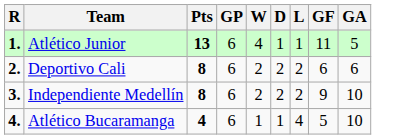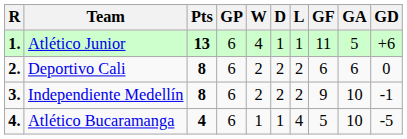 <table class="wikitable sortable" style="text-align: center;">
 <tr>
 <th align="center">R</th>
 <th align="center">Team</th>
 <th align="center">Pts</th>
 <th align="center">GP</th>
 <th align="center">W</th>
 <th align="center">D</th>
 <th align="center">L</th>
 <th align="center">GF</th>
 <th align="center">GA</th>
+<th align="center">GD</th>
 </tr>
 <tr style="background: #CCFFCC;">
 <td><strong>1.</strong></td>
 <td align="left"><a href='#'>Atlético Junior</a></td>
 <td><strong>13</strong></td>
 <td>6</td>
 <td>4</td>
 <td>1</td>
 <td>1</td>
 <td>11</td>
 <td>5</td>
+<td>+6</td>
 </tr>
 <tr>
 <td><strong>2.</strong></td>
 <td align="left"><a href='#'>Deportivo Cali</a></td>
 <td><strong>8</strong></td>
 <td>6</td>
 <td>2</td>
 <td>2</td>
 <td>2</td>
 <td>6</td>
 <td>6</td>
+<td>0</td>
 </tr>
 <tr>
 <td><strong>3.</strong></td>
 <td align="left"><a href='#'>Independiente Medellín</a></td>
 <td><strong>8</strong></td>
 <td>6</td>
 <td>2</td>
 <td>2</td>
 <td>2</td>
 <td>9</td>
 <td>10</td>
+<td>-1</td>
 </tr>
 <tr>
 <td><strong>4.</strong></td>
 <td align="left"><a href='#'>Atlético Bucaramanga</a></td>
 <td><strong>4</strong></td>
 <td>6</td>
 <td>1</td>
 <td>1</td>
 <td>4</td>
 <td>5</td>
 <td>10</td>
+<td>-5</td>
 </tr>
 </table>
